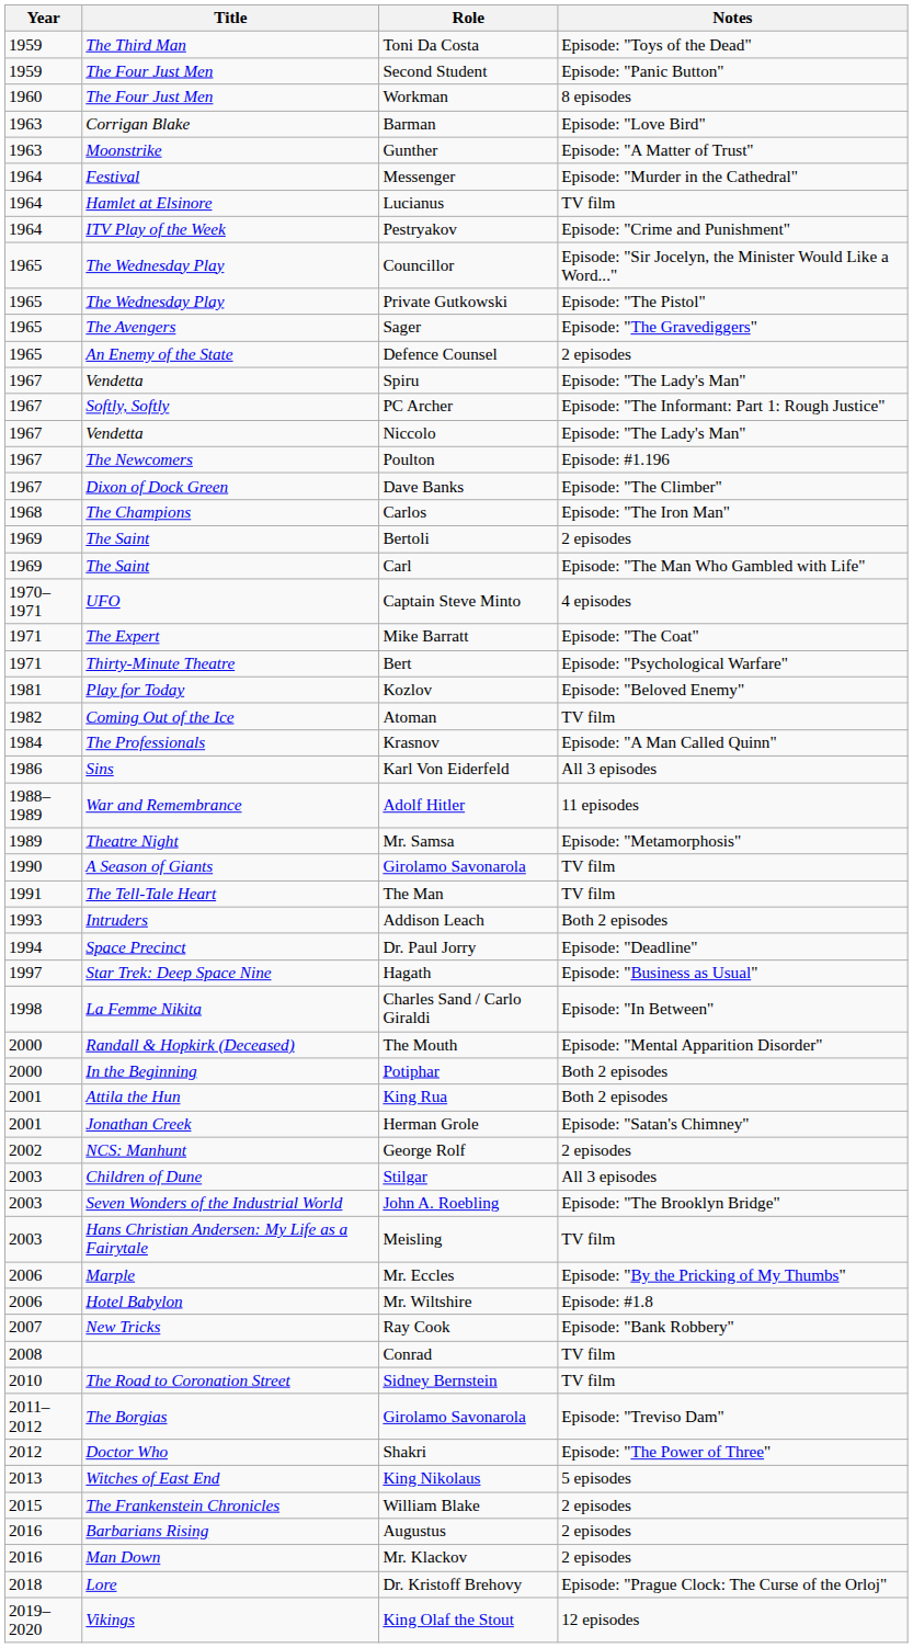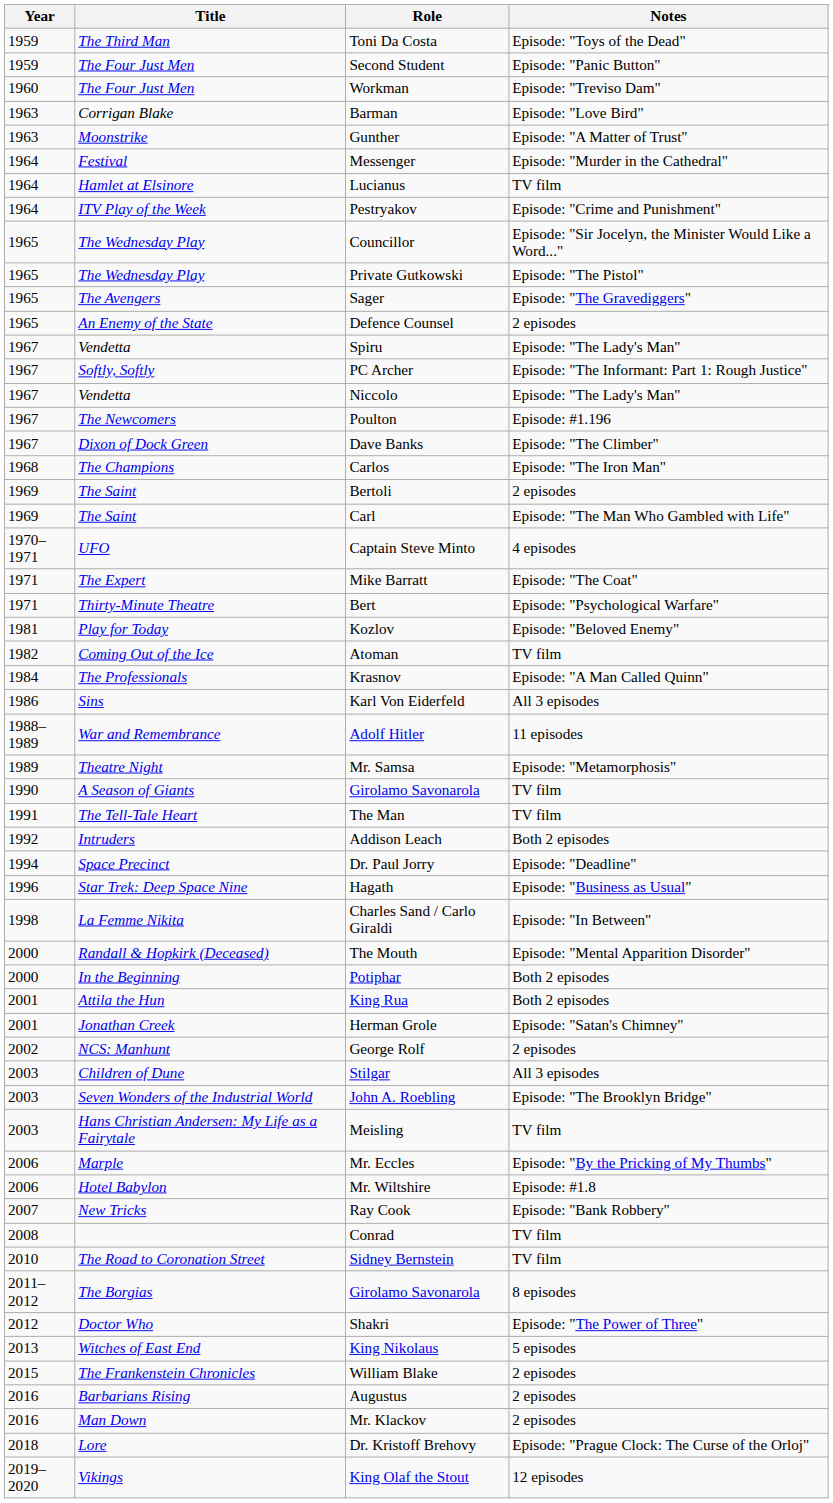 <table class="wikitable sortable">
 <tr>
 <th>Year</th>
 <th>Title</th>
 <th>Role</th>
 <th class="unsortable">Notes</th>
 </tr>
 <tr>
 <td>1959</td>
 <td data-sort-value="Third Man, The"><em><a href='#'>The Third Man</a></em></td>
 <td>Toni Da Costa</td>
 <td>Episode: "Toys of the Dead"</td>
 </tr>
 <tr>
 <td>1959</td>
 <td data-sort-value="Four Just Men, The"><em><a href='#'>The Four Just Men</a></em></td>
 <td>Second Student</td>
 <td>Episode: "Panic Button"</td>
 </tr>
 <tr>
 <td>1960</td>
 <td data-sort-value="Four Just Men, The"><em><a href='#'>The Four Just Men</a></em></td>
 <td>Workman</td>
-<td>8 episodes</td>
+<td>Episode: "Treviso Dam"</td>
 </tr>
 <tr>
 <td>1963</td>
 <td><em>Corrigan Blake</em></td>
 <td>Barman</td>
 <td>Episode: "Love Bird"</td>
 </tr>
 <tr>
 <td>1963</td>
 <td><em><a href='#'>Moonstrike</a></em></td>
 <td>Gunther</td>
 <td>Episode: "A Matter of Trust"</td>
 </tr>
 <tr>
 <td>1964</td>
 <td><em><a href='#'>Festival</a></em></td>
 <td>Messenger</td>
 <td>Episode: "Murder in the Cathedral"</td>
 </tr>
 <tr>
 <td>1964</td>
 <td><em><a href='#'>Hamlet at Elsinore</a></em></td>
 <td>Lucianus</td>
 <td>TV film</td>
 </tr>
 <tr>
 <td>1964</td>
 <td><em><a href='#'>ITV Play of the Week</a></em></td>
 <td>Pestryakov</td>
 <td>Episode: "Crime and Punishment"</td>
 </tr>
 <tr>
 <td>1965</td>
 <td data-sort-value="Wednesday Play, The"><em><a href='#'>The Wednesday Play</a></em></td>
 <td>Councillor</td>
 <td>Episode: "Sir Jocelyn, the Minister Would Like a Word..."</td>
 </tr>
 <tr>
 <td>1965</td>
 <td data-sort-value="Wednesday Play, The"><em><a href='#'>The Wednesday Play</a></em></td>
 <td>Private Gutkowski</td>
 <td>Episode: "The Pistol"</td>
 </tr>
 <tr>
 <td>1965</td>
 <td data-sort-value="Avengers, The"><em><a href='#'>The Avengers</a></em></td>
 <td>Sager</td>
 <td>Episode: "<a href='#'>The Gravediggers</a>"</td>
 </tr>
 <tr>
 <td>1965</td>
 <td><em><a href='#'>An Enemy of the State</a></em></td>
 <td>Defence Counsel</td>
 <td>2 episodes</td>
 </tr>
 <tr>
 <td>1967</td>
 <td><em>Vendetta</em></td>
 <td>Spiru</td>
 <td>Episode: "The Lady's Man"</td>
 </tr>
 <tr>
 <td>1967</td>
 <td><em><a href='#'>Softly, Softly</a></em></td>
 <td>PC Archer</td>
 <td>Episode: "The Informant: Part 1: Rough Justice"</td>
 </tr>
 <tr>
 <td>1967</td>
 <td><em>Vendetta</em></td>
 <td>Niccolo</td>
 <td>Episode: "The Lady's Man"</td>
 </tr>
 <tr>
 <td>1967</td>
 <td data-sort-value="Newcomers, The"><em><a href='#'>The Newcomers</a></em></td>
 <td>Poulton</td>
 <td>Episode: #1.196</td>
 </tr>
 <tr>
 <td>1967</td>
 <td><em><a href='#'>Dixon of Dock Green</a></em></td>
 <td>Dave Banks</td>
 <td>Episode: "The Climber"</td>
 </tr>
 <tr>
 <td>1968</td>
 <td data-sort-value="Champions, The"><em><a href='#'>The Champions</a></em></td>
 <td>Carlos</td>
 <td>Episode: "The Iron Man"</td>
 </tr>
 <tr>
 <td>1969</td>
 <td data-sort-value="Saint, The"><em><a href='#'>The Saint</a></em></td>
 <td>Bertoli</td>
 <td>2 episodes</td>
 </tr>
 <tr>
 <td>1969</td>
 <td data-sort-value="Saint, The"><em><a href='#'>The Saint</a></em></td>
 <td>Carl</td>
 <td>Episode: "The Man Who Gambled with Life"</td>
 </tr>
 <tr>
 <td>1970–1971</td>
 <td><em><a href='#'>UFO</a></em></td>
 <td>Captain Steve Minto</td>
 <td>4 episodes</td>
 </tr>
 <tr>
 <td>1971</td>
 <td data-sort-value="Expert, The"><em><a href='#'>The Expert</a></em></td>
 <td>Mike Barratt</td>
 <td>Episode: "The Coat"</td>
 </tr>
 <tr>
 <td>1971</td>
 <td><em><a href='#'>Thirty-Minute Theatre</a></em></td>
 <td>Bert</td>
 <td>Episode: "Psychological Warfare"</td>
 </tr>
 <tr>
 <td>1981</td>
 <td><em><a href='#'>Play for Today</a></em></td>
 <td>Kozlov</td>
 <td>Episode: "Beloved Enemy"</td>
 </tr>
 <tr>
 <td>1982</td>
 <td><em><a href='#'>Coming Out of the Ice</a></em></td>
 <td>Atoman</td>
 <td>TV film</td>
 </tr>
 <tr>
 <td>1984</td>
 <td data-sort-value="Professionals, The"><em><a href='#'>The Professionals</a></em></td>
 <td>Krasnov</td>
 <td>Episode: "A Man Called Quinn"</td>
 </tr>
 <tr>
 <td>1986</td>
 <td><em><a href='#'>Sins</a></em></td>
 <td>Karl Von Eiderfeld</td>
 <td>All 3 episodes</td>
 </tr>
 <tr>
 <td>1988–1989</td>
 <td><em><a href='#'>War and Remembrance</a></em></td>
 <td><a href='#'>Adolf Hitler</a></td>
 <td>11 episodes</td>
 </tr>
 <tr>
 <td>1989</td>
 <td><em><a href='#'>Theatre Night</a></em></td>
 <td>Mr. Samsa</td>
 <td>Episode: "Metamorphosis"</td>
 </tr>
 <tr>
 <td>1990</td>
 <td data-sort-value="Season of Giants, A"><em><a href='#'>A Season of Giants</a></em></td>
 <td><a href='#'>Girolamo Savonarola</a></td>
 <td>TV film</td>
 </tr>
 <tr>
 <td>1991</td>
 <td data-sort-value="Tell-Tale Heart, The"><em><a href='#'>The Tell-Tale Heart</a></em></td>
 <td>The Man</td>
 <td>TV film</td>
 </tr>
 <tr>
-<td>1993</td>
+<td>1992</td>
 <td><em><a href='#'>Intruders</a></em></td>
 <td>Addison Leach</td>
 <td>Both 2 episodes</td>
 </tr>
 <tr>
 <td>1994</td>
 <td><em><a href='#'>Space Precinct</a></em></td>
 <td>Dr. Paul Jorry</td>
 <td>Episode: "Deadline"</td>
 </tr>
 <tr>
-<td>1997</td>
+<td>1996</td>
 <td><em><a href='#'>Star Trek: Deep Space Nine</a></em></td>
 <td>Hagath</td>
 <td>Episode: "<a href='#'>Business as Usual</a>"</td>
 </tr>
 <tr>
 <td>1998</td>
 <td><em><a href='#'>La Femme Nikita</a></em></td>
 <td>Charles Sand / Carlo Giraldi</td>
 <td>Episode: "In Between"</td>
 </tr>
 <tr>
 <td>2000</td>
 <td><em><a href='#'>Randall & Hopkirk (Deceased)</a></em></td>
 <td>The Mouth</td>
 <td>Episode: "Mental Apparition Disorder"</td>
 </tr>
 <tr>
 <td>2000</td>
 <td><em><a href='#'>In the Beginning</a></em></td>
 <td><a href='#'>Potiphar</a></td>
 <td>Both 2 episodes</td>
 </tr>
 <tr>
 <td>2001</td>
 <td><em><a href='#'>Attila the Hun</a></em></td>
 <td><a href='#'>King Rua</a></td>
 <td>Both 2 episodes</td>
 </tr>
 <tr>
 <td>2001</td>
 <td><em><a href='#'>Jonathan Creek</a></em></td>
 <td>Herman Grole</td>
 <td>Episode: "Satan's Chimney"</td>
 </tr>
 <tr>
 <td>2002</td>
 <td><em><a href='#'>NCS: Manhunt</a></em></td>
 <td>George Rolf</td>
 <td>2 episodes</td>
 </tr>
 <tr>
 <td>2003</td>
 <td><em><a href='#'>Children of Dune</a></em></td>
 <td><a href='#'>Stilgar</a></td>
 <td>All 3 episodes</td>
 </tr>
 <tr>
 <td>2003</td>
 <td><em><a href='#'>Seven Wonders of the Industrial World</a></em></td>
 <td><a href='#'>John A. Roebling</a></td>
 <td>Episode: "The Brooklyn Bridge"</td>
 </tr>
 <tr>
 <td>2003</td>
 <td><em><a href='#'>Hans Christian Andersen: My Life as a Fairytale</a></em></td>
 <td>Meisling</td>
 <td>TV film</td>
 </tr>
 <tr>
 <td>2006</td>
 <td><em><a href='#'>Marple</a></em></td>
 <td>Mr. Eccles</td>
 <td>Episode: "<a href='#'>By the Pricking of My Thumbs</a>"</td>
 </tr>
 <tr>
 <td>2006</td>
 <td><em><a href='#'>Hotel Babylon</a></em></td>
 <td>Mr. Wiltshire</td>
 <td>Episode: #1.8</td>
 </tr>
 <tr>
 <td>2007</td>
 <td><em><a href='#'>New Tricks</a></em></td>
 <td>Ray Cook</td>
 <td>Episode: "Bank Robbery"</td>
 </tr>
 <tr>
 <td>2008</td>
 <td><em></em></td>
 <td>Conrad</td>
 <td>TV film</td>
 </tr>
 <tr>
 <td>2010</td>
 <td data-sort-value="Road to Coronation Street, The"><em><a href='#'>The Road to Coronation Street</a></em></td>
 <td><a href='#'>Sidney Bernstein</a></td>
 <td>TV film</td>
 </tr>
 <tr>
 <td>2011–2012</td>
 <td data-sort-value="Borgias, The"><em><a href='#'>The Borgias</a></em></td>
 <td><a href='#'>Girolamo Savonarola</a></td>
-<td>Episode: "Treviso Dam"</td>
+<td>8 episodes</td>
 </tr>
 <tr>
 <td>2012</td>
 <td><em><a href='#'>Doctor Who</a></em></td>
 <td>Shakri</td>
 <td>Episode: "<a href='#'>The Power of Three</a>"</td>
 </tr>
 <tr>
 <td>2013</td>
 <td><em><a href='#'>Witches of East End</a></em></td>
 <td><a href='#'>King Nikolaus</a></td>
 <td>5 episodes</td>
 </tr>
 <tr>
 <td>2015</td>
 <td data-sort-value="Frankenstein Chronicles, The"><em><a href='#'>The Frankenstein Chronicles</a></em></td>
 <td>William Blake</td>
 <td>2 episodes</td>
 </tr>
 <tr>
 <td>2016</td>
 <td><em><a href='#'>Barbarians Rising</a></em></td>
 <td>Augustus</td>
 <td>2 episodes</td>
 </tr>
 <tr>
 <td>2016</td>
 <td><em><a href='#'>Man Down</a></em></td>
 <td>Mr. Klackov</td>
 <td>2 episodes</td>
 </tr>
 <tr>
 <td>2018</td>
 <td><em><a href='#'>Lore</a></em></td>
 <td>Dr. Kristoff Brehovy</td>
 <td>Episode: "Prague Clock: The Curse of the Orloj"</td>
 </tr>
 <tr>
 <td>2019–2020</td>
 <td><em><a href='#'>Vikings</a></em></td>
 <td><a href='#'>King Olaf the Stout</a></td>
 <td>12 episodes</td>
 </tr>
 </table>
